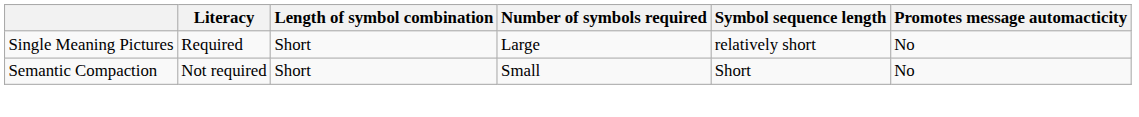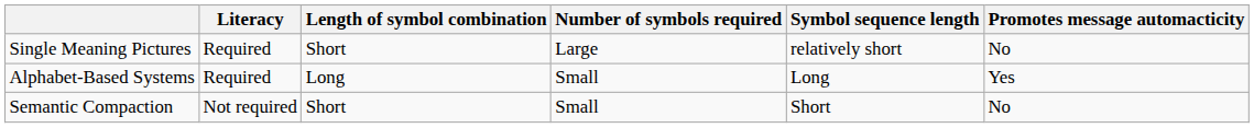 <table class="wikitable">
 <tr>
 <th></th>
 <th>Literacy</th>
 <th>Length of symbol combination</th>
 <th>Number of symbols required</th>
 <th>Symbol sequence length</th>
 <th>Promotes message automacticity</th>
 </tr>
 <tr>
 <td>Single Meaning Pictures</td>
 <td>Required</td>
 <td>Short</td>
 <td>Large</td>
 <td>relatively short</td>
 <td>No</td>
 </tr>
 <tr>
+<td>Alphabet-Based Systems</td>
+<td>Required</td>
+<td>Long</td>
+<td>Small</td>
+<td>Long</td>
+<td>Yes</td>
+</tr>
+<tr>
 <td>Semantic Compaction</td>
 <td>Not required</td>
 <td>Short</td>
 <td>Small</td>
 <td>Short</td>
 <td>No</td>
 </tr>
 </table>
